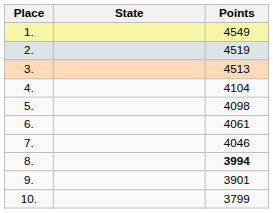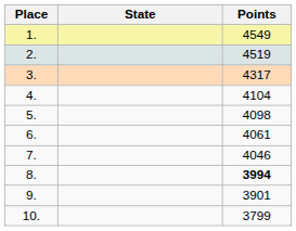 <table class = "wikitable" style = "text-align: center">
 <tr>
 <th width = 60>Place</th>
 <th width = 200>State</th>
 <th width = 80>Points</th>
 </tr>
 <tr bgcolor = F7F6A8>
 <td>1.</td>
 <td align = "left"></td>
 <td>4549</td>
 </tr>
 <tr bgcolor = DCE5E5>
 <td>2.</td>
 <td align = "left"></td>
 <td>4519</td>
 </tr>
 <tr bgcolor = FFDAB9>
 <td>3.</td>
 <td align = "left"></td>
-<td>4513</td>
+<td>4317</td>
 </tr>
 <tr>
 <td>4.</td>
 <td align = "left"></td>
 <td>4104</td>
 </tr>
 <tr>
 <td>5.</td>
 <td align = "left"></td>
 <td>4098</td>
 </tr>
 <tr>
 <td>6.</td>
 <td align = "left"></td>
 <td>4061</td>
 </tr>
 <tr>
 <td>7.</td>
 <td align = "left"></td>
 <td>4046</td>
 </tr>
 <tr>
 <td>8.</td>
 <td align = "left"></td>
 <td><strong>3994</strong></td>
 </tr>
 <tr>
 <td>9.</td>
 <td align = "left"></td>
 <td>3901</td>
 </tr>
 <tr>
 <td>10.</td>
 <td align = "left"></td>
 <td>3799</td>
 </tr>
 </table>
